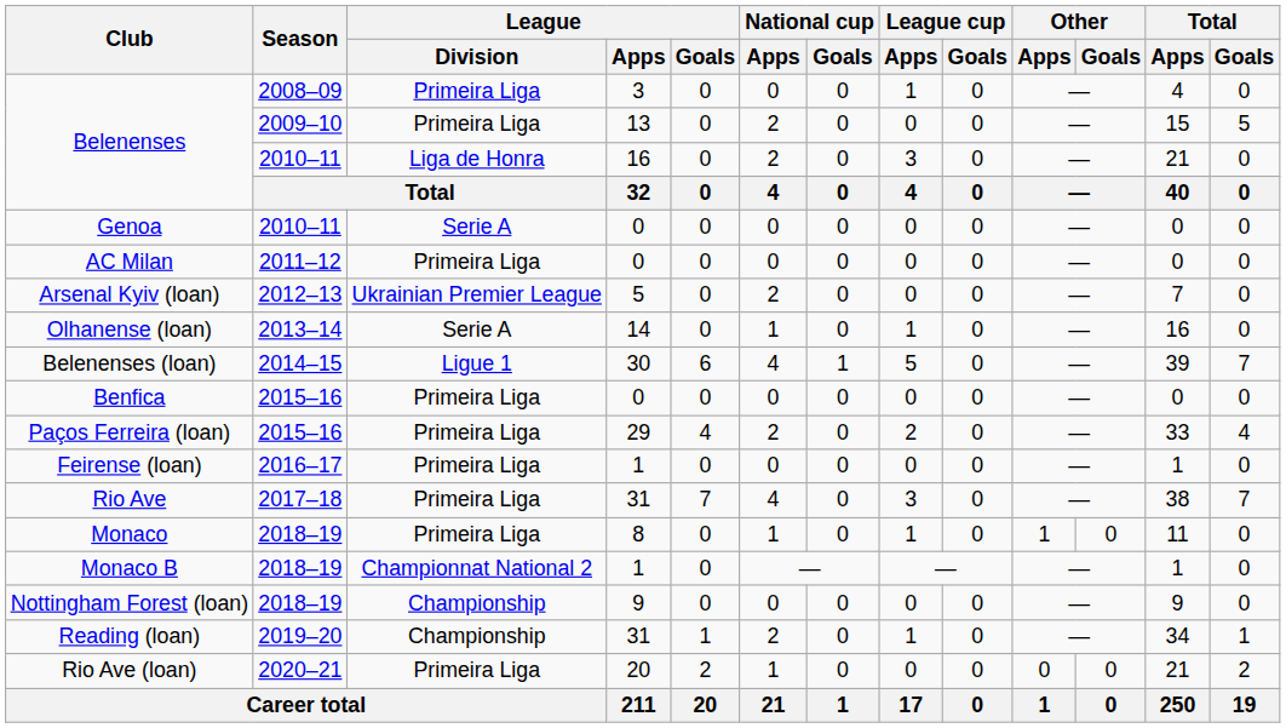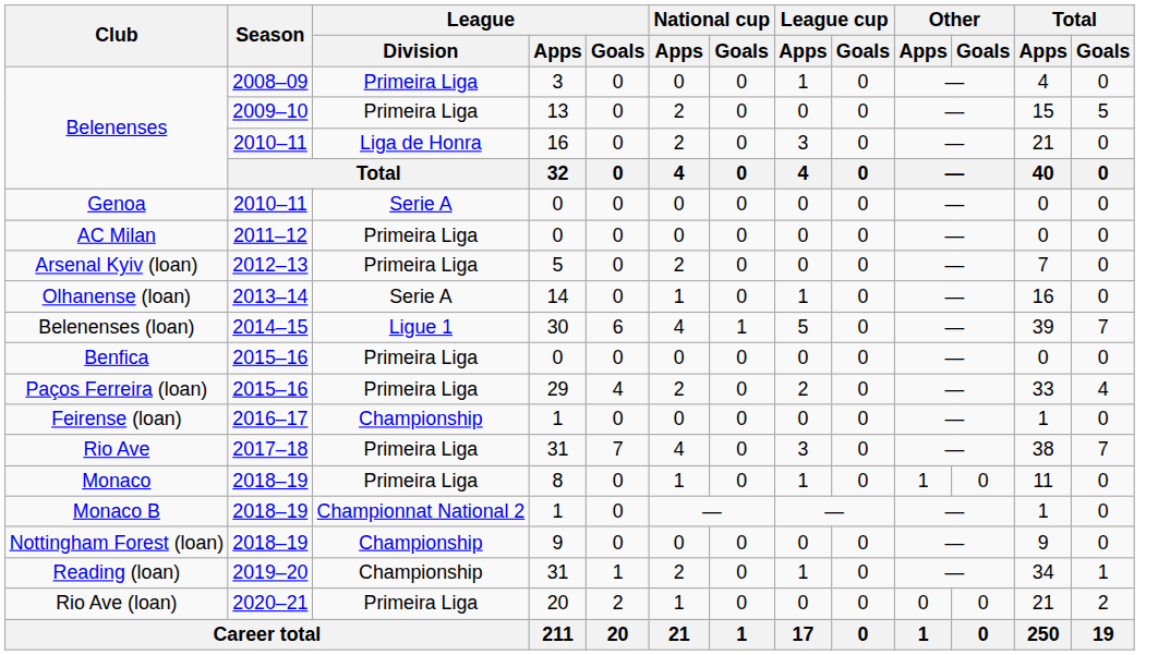 <table class="wikitable" style="text-align:center">
 <tr>
 <th rowspan="2">Club</th>
 <th rowspan="2">Season</th>
 <th colspan="3">League</th>
 <th colspan="2">National cup</th>
 <th colspan="2">League cup</th>
 <th colspan="2">Other</th>
 <th colspan="2">Total</th>
 </tr>
 <tr>
 <th>Division</th>
 <th>Apps</th>
 <th>Goals</th>
 <th>Apps</th>
 <th>Goals</th>
 <th>Apps</th>
 <th>Goals</th>
 <th>Apps</th>
 <th>Goals</th>
 <th>Apps</th>
 <th>Goals</th>
 </tr>
 <tr>
 <td rowspan="4"><a href='#'>Belenenses</a></td>
 <td><a href='#'>2008–09</a></td>
 <td><a href='#'>Primeira Liga</a></td>
 <td>3</td>
 <td>0</td>
 <td>0</td>
 <td>0</td>
 <td>1</td>
 <td>0</td>
 <td colspan="2">—</td>
 <td>4</td>
 <td>0</td>
 </tr>
 <tr>
 <td><a href='#'>2009–10</a></td>
 <td>Primeira Liga</td>
 <td>13</td>
 <td>0</td>
 <td>2</td>
 <td>0</td>
 <td>0</td>
 <td>0</td>
 <td colspan="2">—</td>
 <td>15</td>
 <td>5</td>
 </tr>
 <tr>
 <td><a href='#'>2010–11</a></td>
 <td><a href='#'>Liga de Honra</a></td>
 <td>16</td>
 <td>0</td>
 <td>2</td>
 <td>0</td>
 <td>3</td>
 <td>0</td>
 <td colspan="2">—</td>
 <td>21</td>
 <td>0</td>
 </tr>
 <tr>
 <th colspan="2">Total</th>
 <th>32</th>
 <th>0</th>
 <th>4</th>
 <th>0</th>
 <th>4</th>
 <th>0</th>
 <th colspan="2">—</th>
 <th>40</th>
 <th>0</th>
 </tr>
 <tr>
 <td><a href='#'>Genoa</a></td>
 <td><a href='#'>2010–11</a></td>
 <td><a href='#'>Serie A</a></td>
 <td>0</td>
 <td>0</td>
 <td>0</td>
 <td>0</td>
 <td>0</td>
 <td>0</td>
 <td colspan="2">—</td>
 <td>0</td>
 <td>0</td>
 </tr>
 <tr>
 <td><a href='#'>AC Milan</a></td>
 <td><a href='#'>2011–12</a></td>
 <td>Primeira Liga</td>
 <td>0</td>
 <td>0</td>
 <td>0</td>
 <td>0</td>
 <td>0</td>
 <td>0</td>
 <td colspan="2">—</td>
 <td>0</td>
 <td>0</td>
 </tr>
 <tr>
 <td><a href='#'>Arsenal Kyiv</a> (loan)</td>
 <td><a href='#'>2012–13</a></td>
-<td><a href='#'>Ukrainian Premier League</a></td>
+<td>Primeira Liga</td>
 <td>5</td>
 <td>0</td>
 <td>2</td>
 <td>0</td>
 <td>0</td>
 <td>0</td>
 <td colspan="2">—</td>
 <td>7</td>
 <td>0</td>
 </tr>
 <tr>
 <td><a href='#'>Olhanense</a> (loan)</td>
 <td><a href='#'>2013–14</a></td>
 <td>Serie A</td>
 <td>14</td>
 <td>0</td>
 <td>1</td>
 <td>0</td>
 <td>1</td>
 <td>0</td>
 <td colspan="2">—</td>
 <td>16</td>
 <td>0</td>
 </tr>
 <tr>
 <td>Belenenses (loan)</td>
 <td><a href='#'>2014–15</a></td>
 <td><a href='#'>Ligue 1</a></td>
 <td>30</td>
 <td>6</td>
 <td>4</td>
 <td>1</td>
 <td>5</td>
 <td>0</td>
 <td colspan="2">—</td>
 <td>39</td>
 <td>7</td>
 </tr>
 <tr>
 <td><a href='#'>Benfica</a></td>
 <td><a href='#'>2015–16</a></td>
 <td>Primeira Liga</td>
 <td>0</td>
 <td>0</td>
 <td>0</td>
 <td>0</td>
 <td>0</td>
 <td>0</td>
 <td colspan="2">—</td>
 <td>0</td>
 <td>0</td>
 </tr>
 <tr>
 <td><a href='#'>Paços Ferreira</a> (loan)</td>
 <td><a href='#'>2015–16</a></td>
 <td>Primeira Liga</td>
 <td>29</td>
 <td>4</td>
 <td>2</td>
 <td>0</td>
 <td>2</td>
 <td>0</td>
 <td colspan="2">—</td>
 <td>33</td>
 <td>4</td>
 </tr>
 <tr>
 <td><a href='#'>Feirense</a> (loan)</td>
 <td><a href='#'>2016–17</a></td>
-<td>Primeira Liga</td>
+<td><a href='#'>Championship</a></td>
 <td>1</td>
 <td>0</td>
 <td>0</td>
 <td>0</td>
 <td>0</td>
 <td>0</td>
 <td colspan="2">—</td>
 <td>1</td>
 <td>0</td>
 </tr>
 <tr>
 <td><a href='#'>Rio Ave</a></td>
 <td><a href='#'>2017–18</a></td>
 <td>Primeira Liga</td>
 <td>31</td>
 <td>7</td>
 <td>4</td>
 <td>0</td>
 <td>3</td>
 <td>0</td>
 <td colspan="2">—</td>
 <td>38</td>
 <td>7</td>
 </tr>
 <tr>
 <td><a href='#'>Monaco</a></td>
 <td><a href='#'>2018–19</a></td>
 <td>Primeira Liga</td>
 <td>8</td>
 <td>0</td>
 <td>1</td>
 <td>0</td>
 <td>1</td>
 <td>0</td>
 <td>1</td>
 <td>0</td>
 <td>11</td>
 <td>0</td>
 </tr>
 <tr>
 <td><a href='#'>Monaco B</a></td>
 <td><a href='#'>2018–19</a></td>
 <td><a href='#'>Championnat National 2</a></td>
 <td>1</td>
 <td>0</td>
 <td colspan="2">—</td>
 <td colspan="2">—</td>
 <td colspan="2">—</td>
 <td>1</td>
 <td>0</td>
 </tr>
 <tr>
 <td><a href='#'>Nottingham Forest</a> (loan)</td>
 <td><a href='#'>2018–19</a></td>
 <td><a href='#'>Championship</a></td>
 <td>9</td>
 <td>0</td>
 <td>0</td>
 <td>0</td>
 <td>0</td>
 <td>0</td>
 <td colspan="2">—</td>
 <td>9</td>
 <td>0</td>
 </tr>
 <tr>
 <td><a href='#'>Reading</a> (loan)</td>
 <td><a href='#'>2019–20</a></td>
 <td>Championship</td>
 <td>31</td>
 <td>1</td>
 <td>2</td>
 <td>0</td>
 <td>1</td>
 <td>0</td>
 <td colspan="2">—</td>
 <td>34</td>
 <td>1</td>
 </tr>
 <tr>
 <td>Rio Ave (loan)</td>
 <td><a href='#'>2020–21</a></td>
 <td>Primeira Liga</td>
 <td>20</td>
 <td>2</td>
 <td>1</td>
 <td>0</td>
 <td>0</td>
 <td>0</td>
 <td>0</td>
 <td>0</td>
 <td>21</td>
 <td>2</td>
 </tr>
 <tr>
 <th colspan="3">Career total</th>
 <th>211</th>
 <th>20</th>
 <th>21</th>
 <th>1</th>
 <th>17</th>
 <th>0</th>
 <th>1</th>
 <th>0</th>
 <th>250</th>
 <th>19</th>
 </tr>
 </table>
